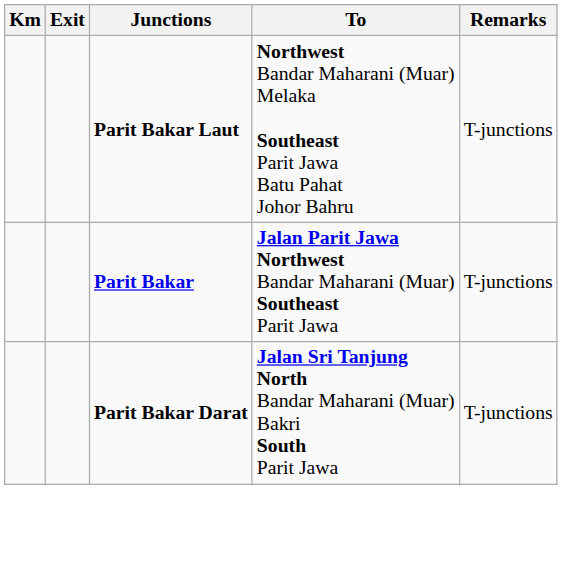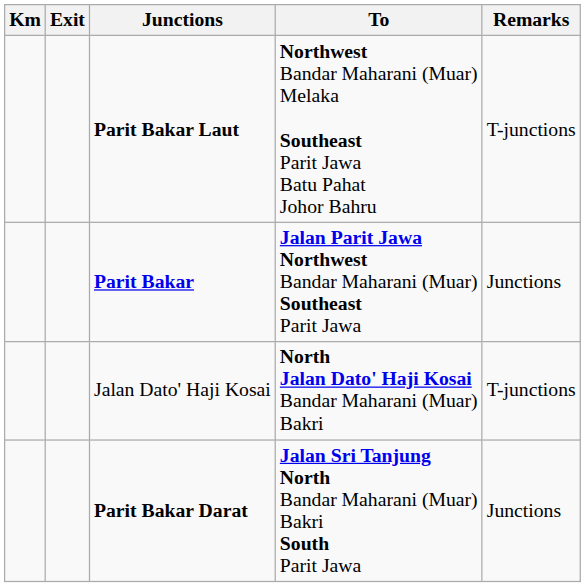 <table class="wikitable">
 <tr>
 <th>Km</th>
 <th>Exit</th>
 <th>Junctions</th>
 <th>To</th>
 <th>Remarks</th>
 </tr>
 <tr>
 <td></td>
 <td></td>
 <td><strong>Parit Bakar Laut</strong></td>
 <td><strong>Northwest</strong><br> Bandar Maharani (Muar)<br> Melaka<br><br><strong>Southeast</strong><br> Parit Jawa<br> Batu Pahat<br> Johor Bahru</td>
 <td>T-junctions</td>
 </tr>
 <tr>
 <td></td>
 <td></td>
 <td><strong><a href='#'>Parit Bakar</a></strong></td>
 <td> <strong><a href='#'>Jalan Parit Jawa</a></strong><br><strong>Northwest</strong><br>Bandar Maharani (Muar)<br><strong>Southeast</strong><br>Parit Jawa</td>
+<td>Junctions</td>
+</tr>
+<tr>
+<td></td>
+<td></td>
+<td>Jalan Dato' Haji Kosai</td>
+<td><strong>North</strong><br> <strong><a href='#'>Jalan Dato' Haji Kosai</a></strong><br> Bandar Maharani (Muar)<br> Bakri</td>
 <td>T-junctions</td>
 </tr>
 <tr>
 <td></td>
 <td></td>
 <td><strong>Parit Bakar Darat</strong></td>
 <td> <strong><a href='#'>Jalan Sri Tanjung</a></strong><br><strong>North</strong><br> Bandar Maharani (Muar)<br> Bakri<br><strong>South</strong><br> Parit Jawa</td>
-<td>T-junctions</td>
+<td>Junctions</td>
 </tr>
 </table>
